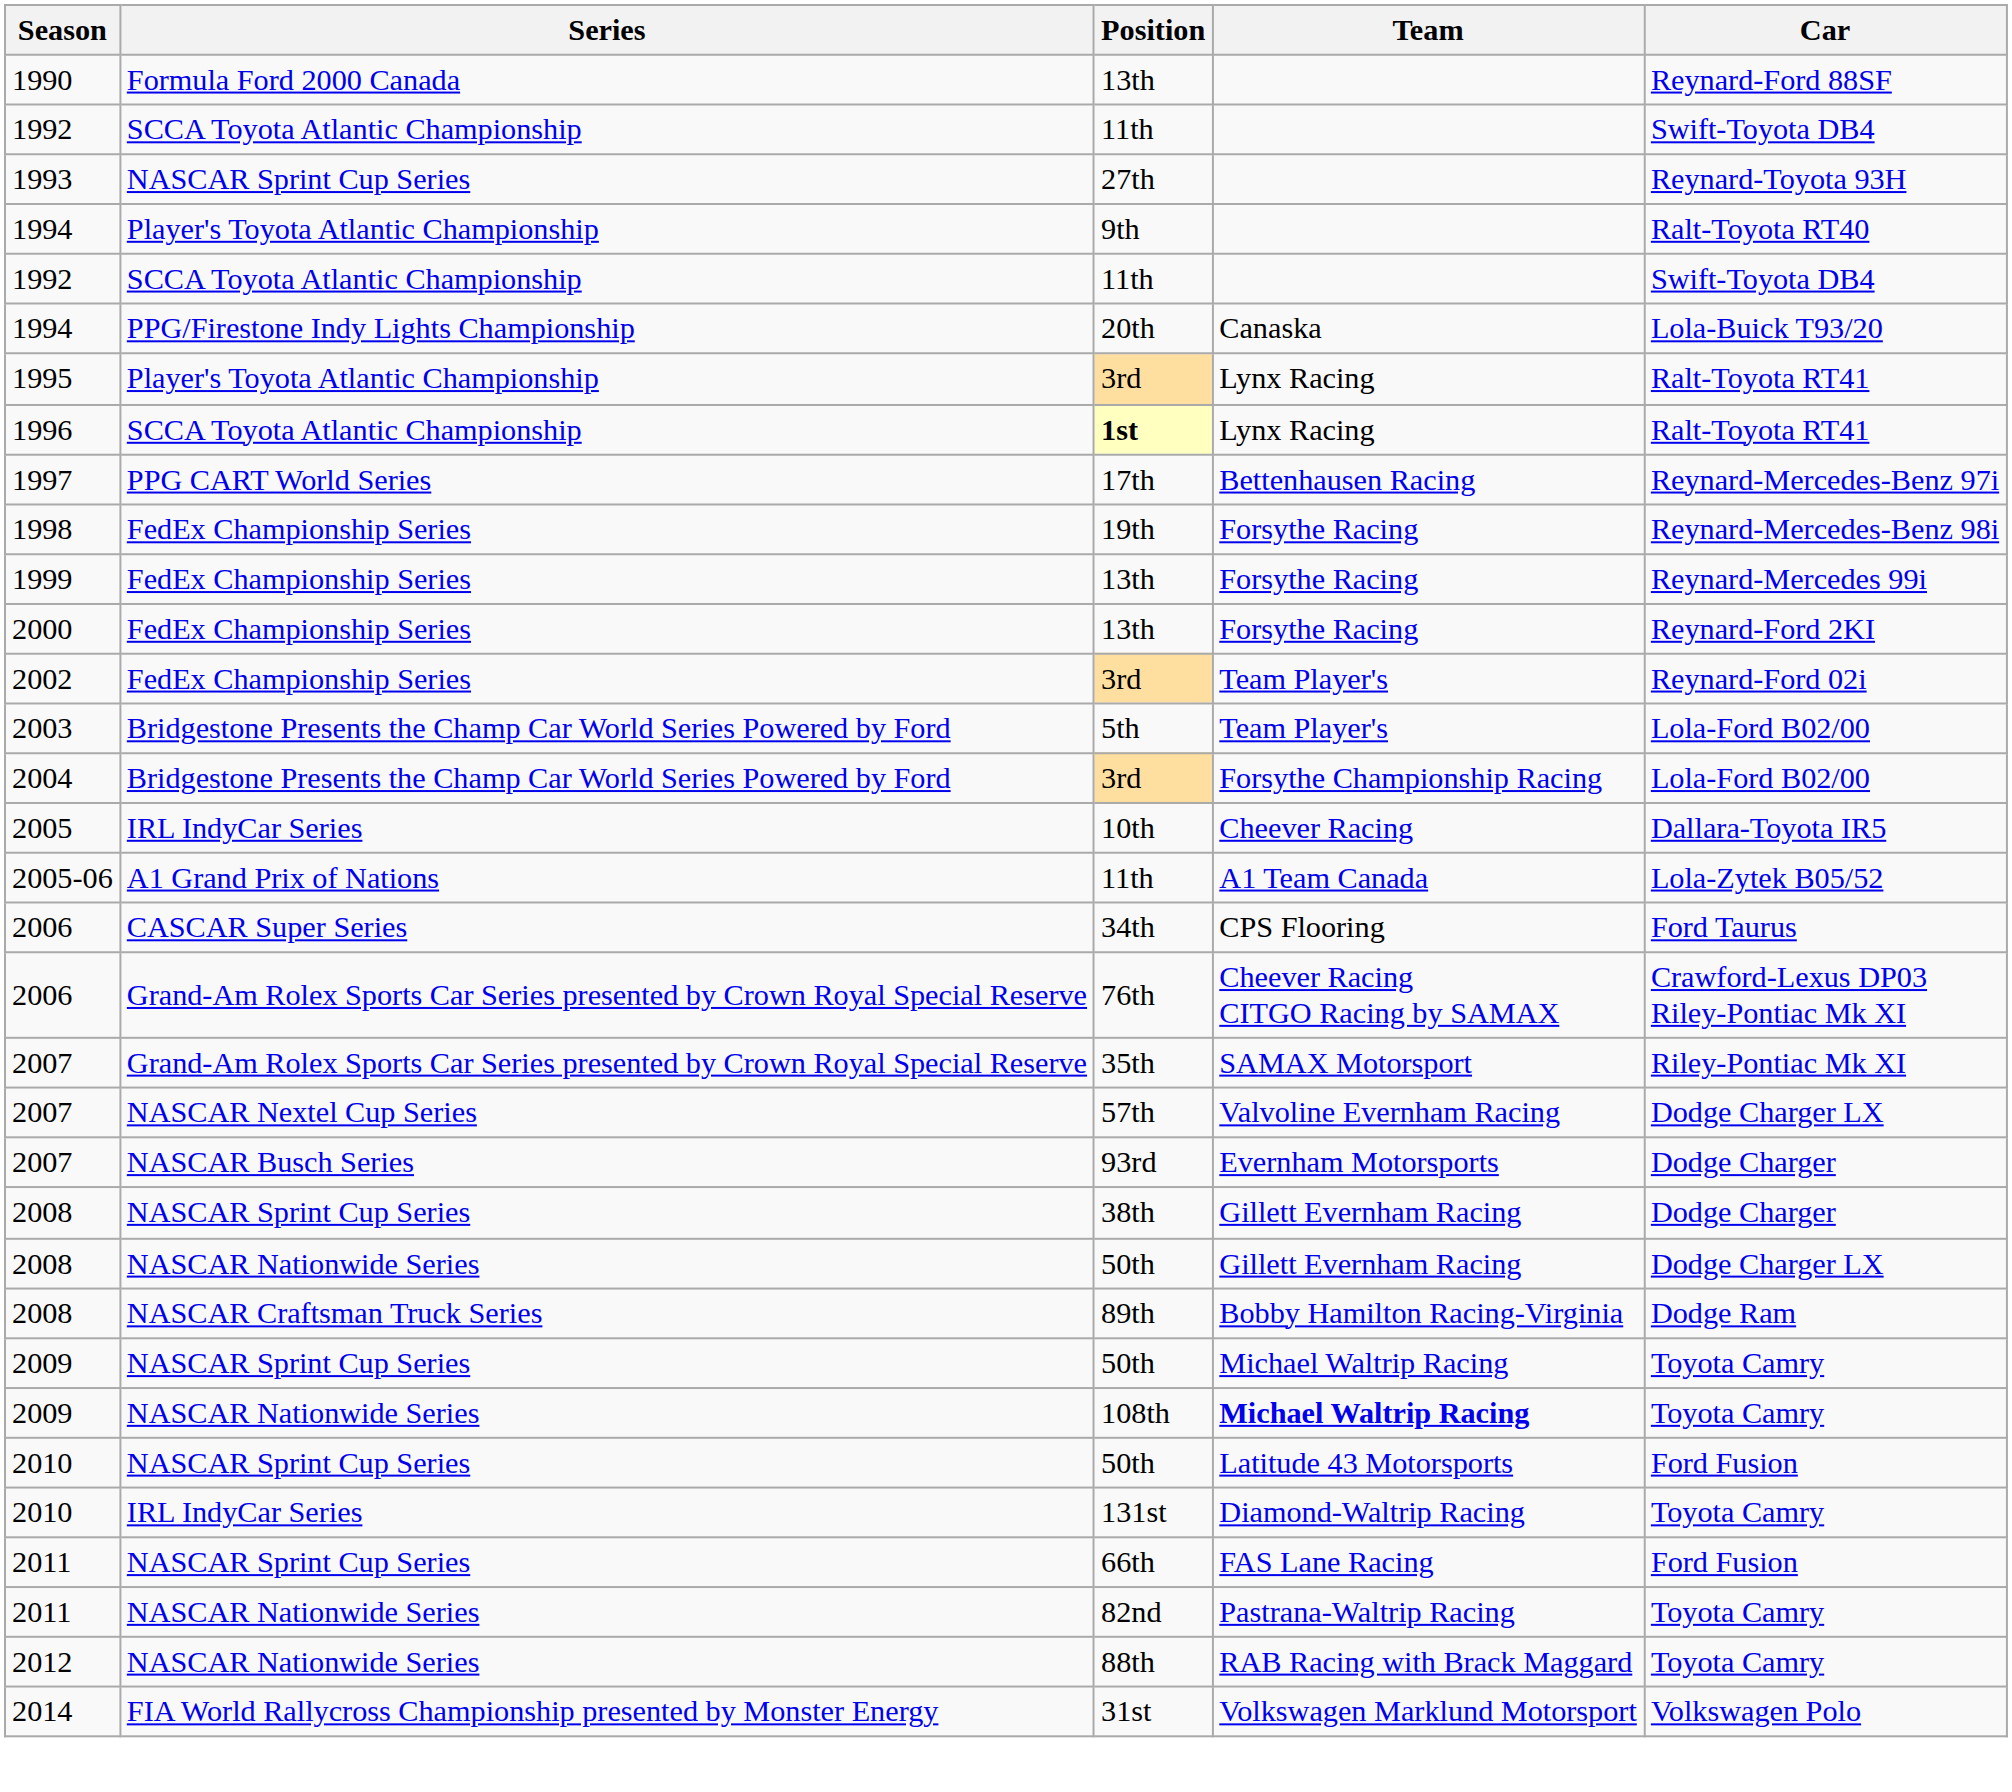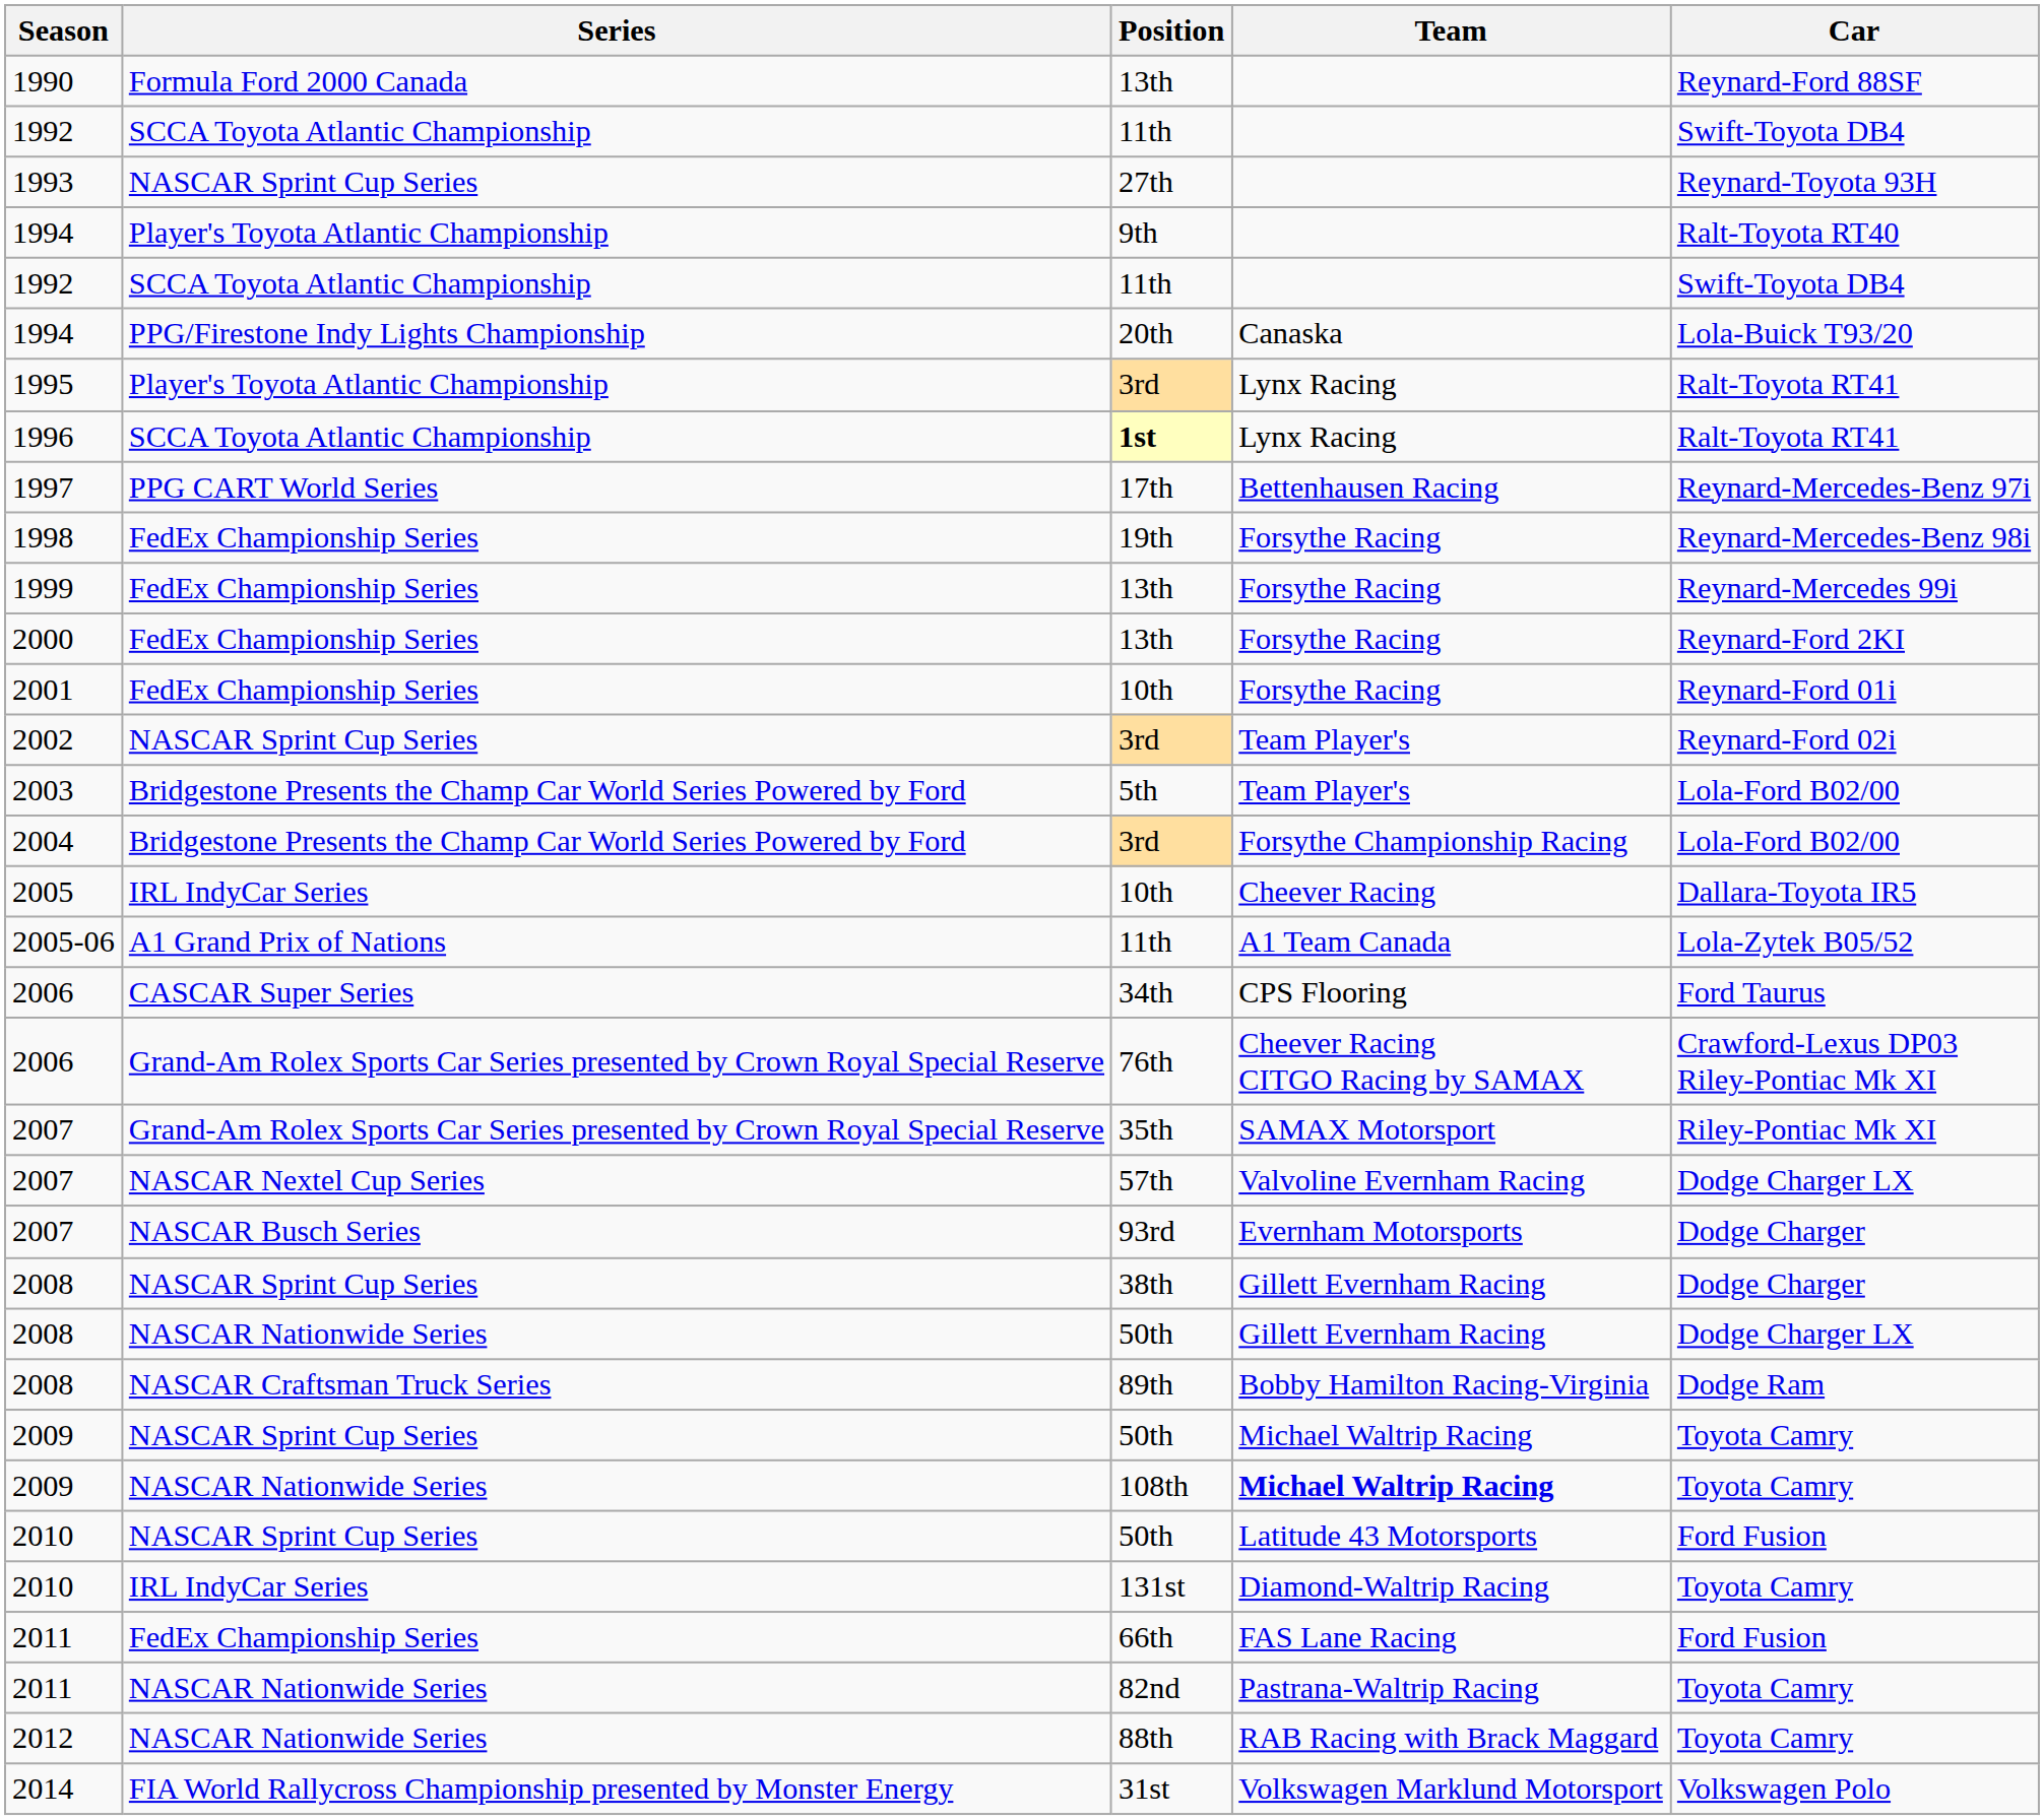 <table class="wikitable" style="font-size: 95%;">
 <tr>
 <th>Season</th>
 <th>Series</th>
 <th>Position</th>
 <th>Team</th>
 <th>Car</th>
 </tr>
 <tr>
 <td>1990</td>
 <td><a href='#'>Formula Ford 2000 Canada</a></td>
 <td>13th</td>
 <td></td>
 <td><a href='#'>Reynard-Ford 88SF</a></td>
 </tr>
 <tr>
 <td>1992</td>
 <td><a href='#'>SCCA Toyota Atlantic Championship</a></td>
 <td>11th</td>
 <td></td>
 <td><a href='#'>Swift-Toyota DB4</a></td>
 </tr>
 <tr>
 <td>1993</td>
 <td><a href='#'>NASCAR Sprint Cup Series</a></td>
 <td>27th</td>
 <td></td>
 <td><a href='#'>Reynard-Toyota 93H</a></td>
 </tr>
 <tr>
 <td>1994</td>
 <td><a href='#'>Player's Toyota Atlantic Championship</a></td>
 <td>9th</td>
 <td></td>
 <td><a href='#'>Ralt-Toyota RT40</a></td>
 </tr>
 <tr>
 <td>1992</td>
 <td><a href='#'>SCCA Toyota Atlantic Championship</a></td>
 <td>11th</td>
 <td></td>
 <td><a href='#'>Swift-Toyota DB4</a></td>
 </tr>
 <tr>
 <td>1994</td>
 <td><a href='#'>PPG/Firestone Indy Lights Championship</a></td>
 <td>20th</td>
 <td>Canaska</td>
 <td><a href='#'>Lola-Buick T93/20</a></td>
 </tr>
 <tr>
 <td>1995</td>
 <td><a href='#'>Player's Toyota Atlantic Championship</a></td>
 <td style="background:#ffdf9f;">3rd</td>
 <td>Lynx Racing</td>
 <td><a href='#'>Ralt-Toyota RT41</a></td>
 </tr>
 <tr>
 <td>1996</td>
 <td><a href='#'>SCCA Toyota Atlantic Championship</a></td>
 <td style="background:#ffffbf;"><strong>1st</strong></td>
 <td>Lynx Racing</td>
 <td><a href='#'>Ralt-Toyota RT41</a></td>
 </tr>
 <tr>
 <td>1997</td>
 <td><a href='#'>PPG CART World Series</a></td>
 <td>17th</td>
 <td><a href='#'>Bettenhausen Racing</a></td>
 <td><a href='#'>Reynard-Mercedes-Benz 97i</a></td>
 </tr>
 <tr>
 <td>1998</td>
 <td><a href='#'>FedEx Championship Series</a></td>
 <td>19th</td>
 <td><a href='#'>Forsythe Racing</a></td>
 <td><a href='#'>Reynard-Mercedes-Benz 98i</a></td>
 </tr>
 <tr>
 <td>1999</td>
 <td><a href='#'>FedEx Championship Series</a></td>
 <td>13th</td>
 <td><a href='#'>Forsythe Racing</a></td>
 <td><a href='#'>Reynard-Mercedes 99i</a></td>
 </tr>
 <tr>
 <td>2000</td>
 <td><a href='#'>FedEx Championship Series</a></td>
 <td>13th</td>
 <td><a href='#'>Forsythe Racing</a></td>
 <td><a href='#'>Reynard-Ford 2KI</a></td>
 </tr>
 <tr>
+<td>2001</td>
+<td><a href='#'>FedEx Championship Series</a></td>
+<td>10th</td>
+<td><a href='#'>Forsythe Racing</a></td>
+<td><a href='#'>Reynard-Ford 01i</a></td>
+</tr>
+<tr>
 <td>2002</td>
-<td><a href='#'>FedEx Championship Series</a></td>
+<td><a href='#'>NASCAR Sprint Cup Series</a></td>
 <td style="background:#ffdf9f;">3rd</td>
 <td><a href='#'>Team Player's</a></td>
 <td><a href='#'>Reynard-Ford 02i</a></td>
 </tr>
 <tr>
 <td>2003</td>
 <td><a href='#'>Bridgestone Presents the Champ Car World Series Powered by Ford</a></td>
 <td>5th</td>
 <td><a href='#'>Team Player's</a></td>
 <td><a href='#'>Lola-Ford B02/00</a></td>
 </tr>
 <tr>
 <td>2004</td>
 <td><a href='#'>Bridgestone Presents the Champ Car World Series Powered by Ford</a></td>
 <td style="background:#ffdf9f;">3rd</td>
 <td><a href='#'>Forsythe Championship Racing</a></td>
 <td><a href='#'>Lola-Ford B02/00</a></td>
 </tr>
 <tr>
 <td>2005</td>
 <td><a href='#'>IRL IndyCar Series</a></td>
 <td>10th</td>
 <td><a href='#'>Cheever Racing</a></td>
 <td><a href='#'>Dallara-Toyota IR5</a></td>
 </tr>
 <tr>
 <td>2005-06</td>
 <td><a href='#'>A1 Grand Prix of Nations</a></td>
 <td>11th</td>
 <td><a href='#'>A1 Team Canada</a></td>
 <td><a href='#'>Lola-Zytek B05/52</a></td>
 </tr>
 <tr>
 <td>2006</td>
 <td><a href='#'>CASCAR Super Series</a></td>
 <td>34th</td>
 <td>CPS Flooring</td>
 <td><a href='#'>Ford Taurus</a></td>
 </tr>
 <tr>
 <td>2006</td>
 <td><a href='#'>Grand-Am Rolex Sports Car Series presented by Crown Royal Special Reserve</a></td>
 <td>76th</td>
 <td><a href='#'>Cheever Racing</a><br><a href='#'>CITGO Racing by SAMAX</a></td>
 <td><a href='#'>Crawford-Lexus DP03</a><br><a href='#'>Riley-Pontiac Mk XI</a></td>
 </tr>
 <tr>
 <td>2007</td>
 <td><a href='#'>Grand-Am Rolex Sports Car Series presented by Crown Royal Special Reserve</a></td>
 <td>35th</td>
 <td><a href='#'>SAMAX Motorsport</a></td>
 <td><a href='#'>Riley-Pontiac Mk XI</a></td>
 </tr>
 <tr>
 <td>2007</td>
 <td><a href='#'>NASCAR Nextel Cup Series</a></td>
 <td>57th</td>
 <td><a href='#'>Valvoline Evernham Racing</a></td>
 <td><a href='#'>Dodge Charger LX</a></td>
 </tr>
 <tr>
 <td>2007</td>
 <td><a href='#'>NASCAR Busch Series</a></td>
 <td>93rd</td>
 <td><a href='#'>Evernham Motorsports</a></td>
 <td><a href='#'>Dodge Charger</a></td>
 </tr>
 <tr>
 <td>2008</td>
 <td><a href='#'>NASCAR Sprint Cup Series</a></td>
 <td>38th</td>
 <td><a href='#'>Gillett Evernham Racing</a></td>
 <td><a href='#'>Dodge Charger</a></td>
 </tr>
 <tr>
 <td>2008</td>
 <td><a href='#'>NASCAR Nationwide Series</a></td>
 <td>50th</td>
 <td><a href='#'>Gillett Evernham Racing</a></td>
 <td><a href='#'>Dodge Charger LX</a></td>
 </tr>
 <tr>
 <td>2008</td>
 <td><a href='#'>NASCAR Craftsman Truck Series</a></td>
 <td>89th</td>
 <td><a href='#'>Bobby Hamilton Racing-Virginia</a></td>
 <td><a href='#'>Dodge Ram</a></td>
 </tr>
 <tr>
 <td>2009</td>
 <td><a href='#'>NASCAR Sprint Cup Series</a></td>
 <td>50th</td>
 <td><a href='#'>Michael Waltrip Racing</a></td>
 <td><a href='#'>Toyota Camry</a></td>
 </tr>
 <tr>
 <td>2009</td>
 <td><a href='#'>NASCAR Nationwide Series</a></td>
 <td>108th</td>
 <td><strong><a href='#'>Michael Waltrip Racing</a></strong></td>
 <td><a href='#'>Toyota Camry</a></td>
 </tr>
 <tr>
 <td>2010</td>
 <td><a href='#'>NASCAR Sprint Cup Series</a></td>
 <td>50th</td>
 <td><a href='#'>Latitude 43 Motorsports</a></td>
 <td><a href='#'>Ford Fusion</a></td>
 </tr>
 <tr>
 <td>2010</td>
 <td><a href='#'>IRL IndyCar Series</a></td>
 <td>131st</td>
 <td><a href='#'>Diamond-Waltrip Racing</a></td>
 <td><a href='#'>Toyota Camry</a></td>
 </tr>
 <tr>
 <td>2011</td>
-<td><a href='#'>NASCAR Sprint Cup Series</a></td>
+<td><a href='#'>FedEx Championship Series</a></td>
 <td>66th</td>
 <td><a href='#'>FAS Lane Racing</a></td>
 <td><a href='#'>Ford Fusion</a></td>
 </tr>
 <tr>
 <td>2011</td>
 <td><a href='#'>NASCAR Nationwide Series</a></td>
 <td>82nd</td>
 <td><a href='#'>Pastrana-Waltrip Racing</a></td>
 <td><a href='#'>Toyota Camry</a></td>
 </tr>
 <tr>
 <td>2012</td>
 <td><a href='#'>NASCAR Nationwide Series</a></td>
 <td>88th</td>
 <td><a href='#'>RAB Racing with Brack Maggard</a></td>
 <td><a href='#'>Toyota Camry</a></td>
 </tr>
 <tr>
 <td>2014</td>
 <td><a href='#'>FIA World Rallycross Championship presented by Monster Energy</a></td>
 <td>31st</td>
 <td><a href='#'>Volkswagen Marklund Motorsport</a></td>
 <td><a href='#'>Volkswagen Polo</a></td>
 </tr>
 </table>
